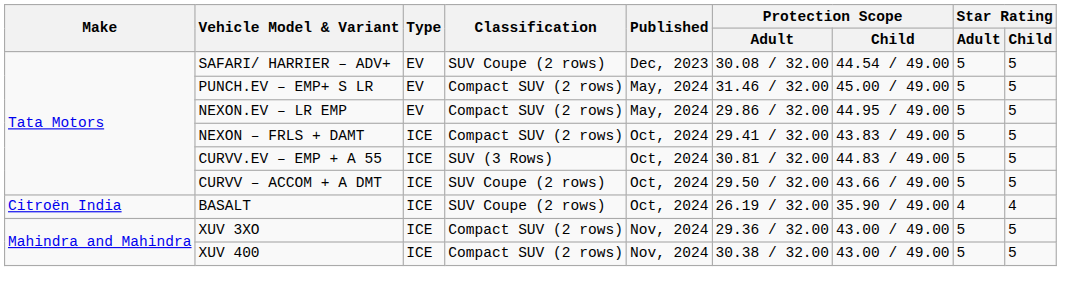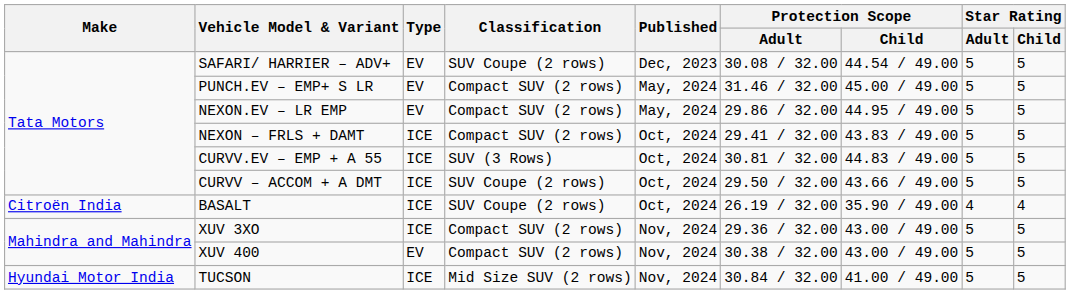 <table class="wikitable">
 <tr>
 <th rowspan="2">Make</th>
 <th rowspan="2">Vehicle Model & Variant</th>
 <th rowspan="2">Type</th>
 <th rowspan="2">Classification</th>
 <th rowspan="2">Published</th>
 <th colspan="2">Protection Scope</th>
 <th colspan="2">Star Rating</th>
 </tr>
 <tr>
 <th>Adult</th>
 <th>Child</th>
 <th>Adult</th>
 <th>Child</th>
 </tr>
 <tr>
 <td rowspan="6"><a href='#'>Tata Motors</a></td>
 <td>SAFARI/ HARRIER – ADV+</td>
 <td>EV</td>
 <td>SUV Coupe (2 rows)</td>
 <td>Dec, 2023</td>
 <td>30.08 / 32.00</td>
 <td>44.54 / 49.00</td>
 <td>5</td>
 <td>5</td>
 </tr>
 <tr>
 <td>PUNCH.EV – EMP+ S LR</td>
 <td>EV</td>
 <td>Compact SUV (2 rows)</td>
 <td>May, 2024</td>
 <td>31.46 / 32.00</td>
 <td>45.00 / 49.00</td>
 <td>5</td>
 <td>5</td>
 </tr>
 <tr>
 <td>NEXON.EV – LR EMP</td>
 <td>EV</td>
 <td>Compact SUV (2 rows)</td>
 <td>May, 2024</td>
 <td>29.86 / 32.00</td>
 <td>44.95 / 49.00</td>
 <td>5</td>
 <td>5</td>
 </tr>
 <tr>
 <td>NEXON – FRLS + DAMT</td>
 <td>ICE</td>
 <td>Compact SUV (2 rows)</td>
 <td>Oct, 2024</td>
 <td>29.41 / 32.00</td>
 <td>43.83 / 49.00</td>
 <td>5</td>
 <td>5</td>
 </tr>
 <tr>
 <td>CURVV.EV – EMP + A 55</td>
 <td>ICE</td>
 <td>SUV (3 Rows)</td>
 <td>Oct, 2024</td>
 <td>30.81 / 32.00</td>
 <td>44.83 / 49.00</td>
 <td>5</td>
 <td>5</td>
 </tr>
 <tr>
 <td>CURVV – ACCOM + A DMT</td>
 <td>ICE</td>
 <td>SUV Coupe (2 rows)</td>
 <td>Oct, 2024</td>
 <td>29.50 / 32.00</td>
 <td>43.66 / 49.00</td>
 <td>5</td>
 <td>5</td>
 </tr>
 <tr>
 <td><a href='#'>Citroën India</a></td>
 <td>BASALT</td>
 <td>ICE</td>
 <td>SUV Coupe (2 rows)</td>
 <td>Oct, 2024</td>
 <td>26.19 / 32.00</td>
 <td>35.90 / 49.00</td>
 <td>4</td>
 <td>4</td>
 </tr>
 <tr>
 <td rowspan="2"><a href='#'>Mahindra and Mahindra</a></td>
 <td>XUV 3XO</td>
 <td>ICE</td>
 <td>Compact SUV (2 rows)</td>
 <td>Nov, 2024</td>
 <td>29.36 / 32.00</td>
 <td>43.00 / 49.00</td>
 <td>5</td>
 <td>5</td>
 </tr>
 <tr>
 <td>XUV 400</td>
-<td>ICE</td>
+<td>EV</td>
 <td>Compact SUV (2 rows)</td>
 <td>Nov, 2024</td>
 <td>30.38 / 32.00</td>
 <td>43.00 / 49.00</td>
 <td>5</td>
 <td>5</td>
 </tr>
+<tr>
+<td rowspan="1"><a href='#'>Hyundai Motor India</a></td>
+<td>TUCSON</td>
+<td>ICE</td>
+<td>Mid Size SUV (2 rows)</td>
+<td>Nov, 2024</td>
+<td>30.84 / 32.00</td>
+<td>41.00 / 49.00</td>
+<td>5</td>
+<td>5</td>
+</tr>
 </table>
